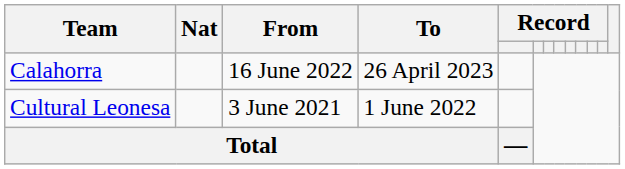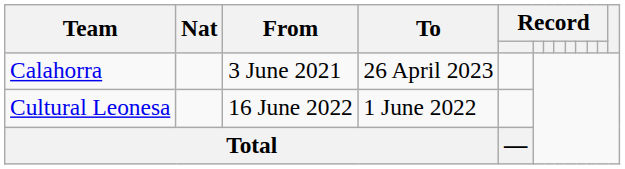 <table class="wikitable" style="text-align: center">
 <tr>
 <th rowspan="2">Team</th>
 <th rowspan="2">Nat</th>
 <th rowspan="2">From</th>
 <th rowspan="2">To</th>
 <th colspan="8">Record</th>
 <th rowspan=2></th>
 </tr>
 <tr>
 <th></th>
 <th></th>
 <th></th>
 <th></th>
 <th></th>
 <th></th>
 <th></th>
 <th></th>
 </tr>
 <tr>
 <td align="left"><a href='#'>Calahorra</a></td>
 <td></td>
-<td align=left>16 June 2022</td>
+<td align=left>3 June 2021</td>
 <td align=left>26 April 2023<br></td>
 <td></td>
 </tr>
 <tr>
 <td align="left"><a href='#'>Cultural Leonesa</a></td>
 <td></td>
-<td align=left>3 June 2021</td>
+<td align=left>16 June 2022</td>
 <td align=left>1 June 2022<br></td>
 <td></td>
 </tr>
 <tr>
 <th colspan=4>Total<br></th>
 <th>—</th>
 </tr>
 </table>
